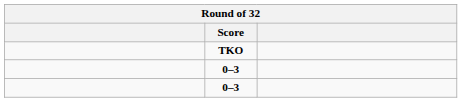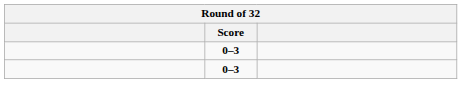 <table class="wikitable" style="text-align: center; font-size:90% ">
 <tr>
 <th colspan=3>Round of 32</th>
 </tr>
 <tr>
 <th align="right" width="250"></th>
 <th width="60">Score</th>
 <th align="left" width="250"></th>
-</tr>
-<tr>
-<td align=left></td>
-<td align=center><strong>TKO</strong></td>
-<td align=left><strong></strong></td>
 </tr>
 <tr>
 <td align=left></td>
 <td align=center><strong>0–3</strong></td>
 <td align=left><strong></strong></td>
 </tr>
 <tr>
 <td align=left></td>
 <td align=center><strong>0–3</strong></td>
 <td align=left><strong></strong></td>
 </tr>
 </table>
